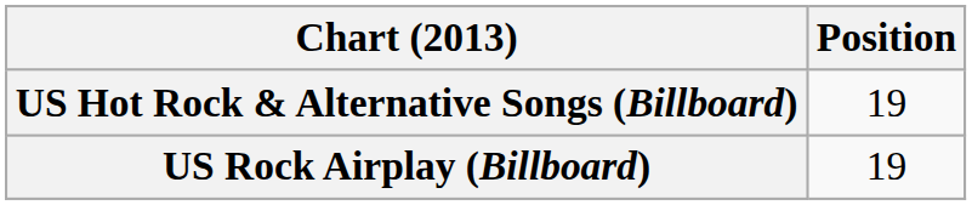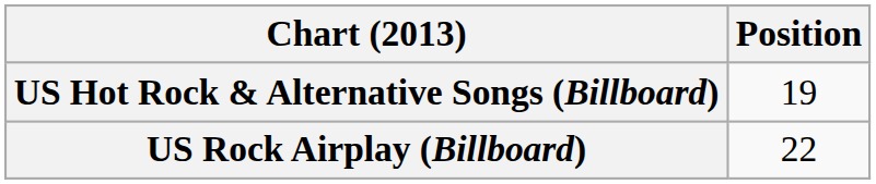 <table class="wikitable sortable plainrowheaders" style="text-align:center">
 <tr>
 <th scope="col">Chart (2013)</th>
 <th scope="col">Position</th>
 </tr>
 <tr>
 <th scope="row">US Hot Rock & Alternative Songs (<em>Billboard</em>)</th>
 <td>19</td>
 </tr>
 <tr>
 <th scope="row">US Rock Airplay (<em>Billboard</em>)</th>
-<td>19</td>
+<td>22</td>
 </tr>
 </table>
